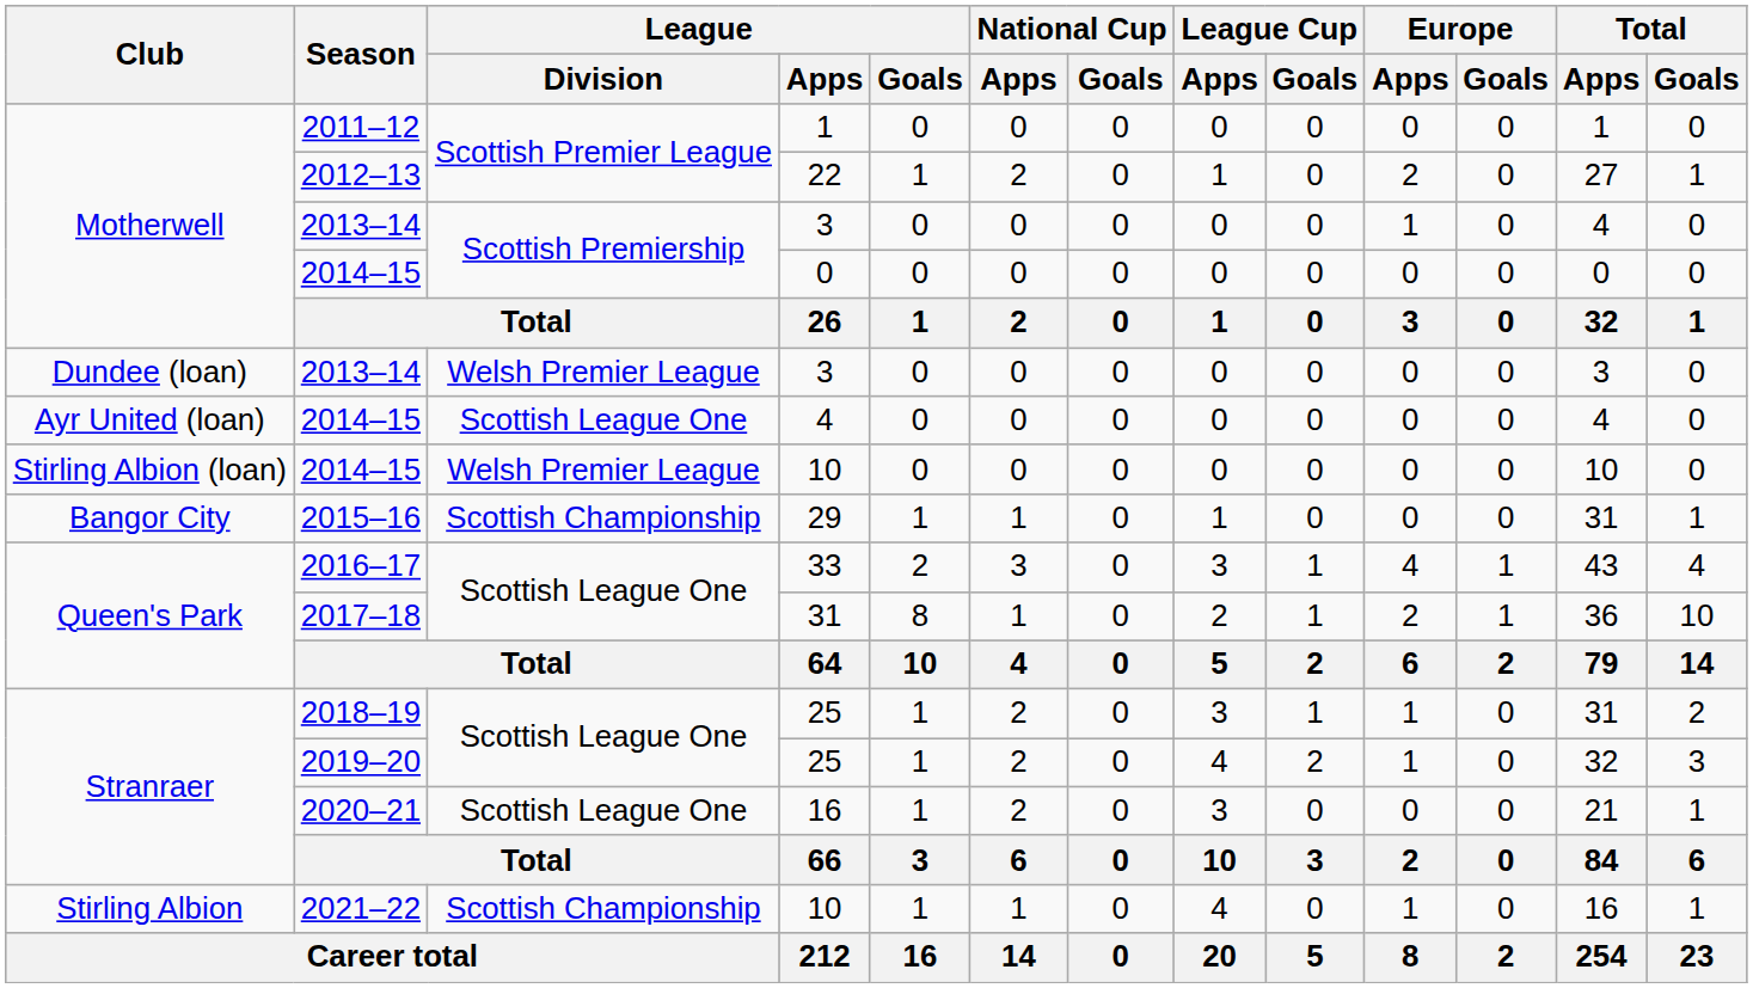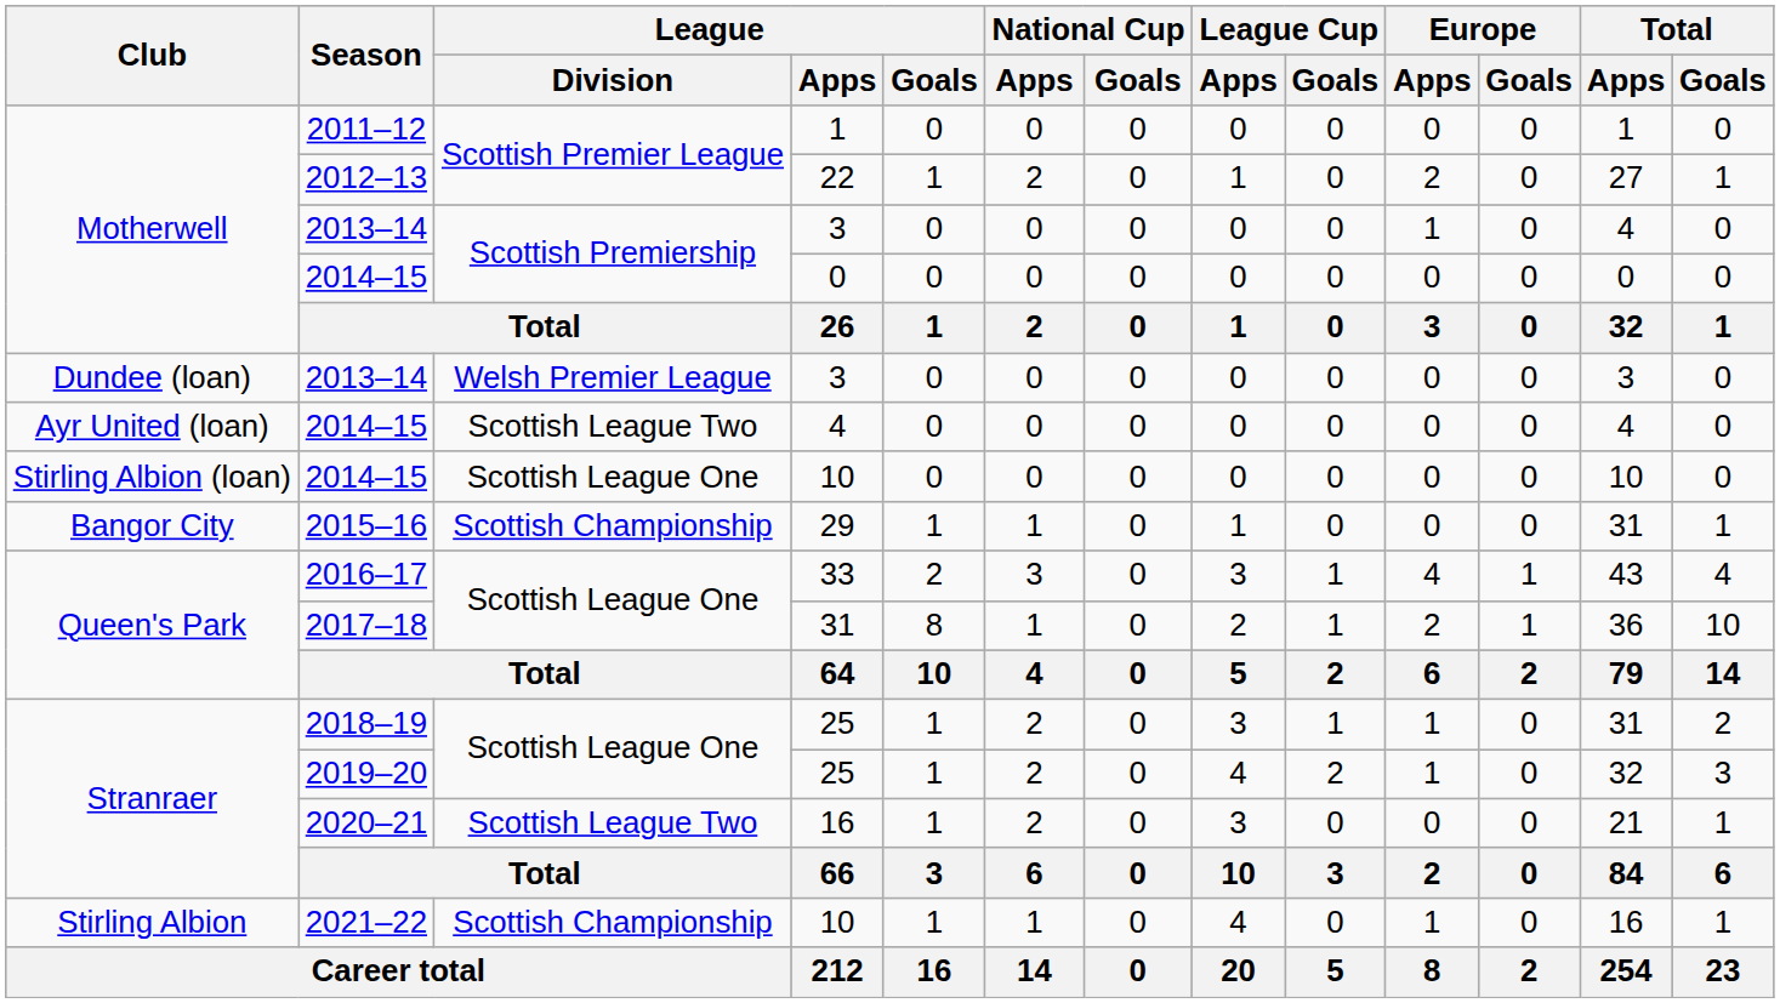 <table class="wikitable" style="text-align: center;">
 <tr>
 <th rowspan="2">Club</th>
 <th rowspan="2">Season</th>
 <th colspan="3">League</th>
 <th colspan="2">National Cup</th>
 <th colspan="2">League Cup</th>
 <th colspan="2">Europe</th>
 <th colspan="2">Total</th>
 </tr>
 <tr>
 <th>Division</th>
 <th>Apps</th>
 <th>Goals</th>
 <th>Apps</th>
 <th>Goals</th>
 <th>Apps</th>
 <th>Goals</th>
 <th>Apps</th>
 <th>Goals</th>
 <th>Apps</th>
 <th>Goals</th>
 </tr>
 <tr>
 <td rowspan="5"><a href='#'>Motherwell</a></td>
 <td><a href='#'>2011–12</a></td>
 <td rowspan="2"><a href='#'>Scottish Premier League</a></td>
 <td>1</td>
 <td>0</td>
 <td>0</td>
 <td>0</td>
 <td>0</td>
 <td>0</td>
 <td>0</td>
 <td>0</td>
 <td>1</td>
 <td>0</td>
 </tr>
 <tr>
 <td><a href='#'>2012–13</a></td>
 <td>22</td>
 <td>1</td>
 <td>2</td>
 <td>0</td>
 <td>1</td>
 <td>0</td>
 <td>2</td>
 <td>0</td>
 <td>27</td>
 <td>1</td>
 </tr>
 <tr>
 <td><a href='#'>2013–14</a></td>
 <td rowspan="2"><a href='#'>Scottish Premiership</a></td>
 <td>3</td>
 <td>0</td>
 <td>0</td>
 <td>0</td>
 <td>0</td>
 <td>0</td>
 <td>1</td>
 <td>0</td>
 <td>4</td>
 <td>0</td>
 </tr>
 <tr>
 <td><a href='#'>2014–15</a></td>
 <td>0</td>
 <td>0</td>
 <td>0</td>
 <td>0</td>
 <td>0</td>
 <td>0</td>
 <td>0</td>
 <td>0</td>
 <td>0</td>
 <td>0</td>
 </tr>
 <tr>
 <th colspan=2>Total</th>
 <th>26</th>
 <th>1</th>
 <th>2</th>
 <th>0</th>
 <th>1</th>
 <th>0</th>
 <th>3</th>
 <th>0</th>
 <th>32</th>
 <th>1</th>
 </tr>
 <tr>
 <td><a href='#'>Dundee</a> (loan)</td>
 <td><a href='#'>2013–14</a></td>
 <td><a href='#'>Welsh Premier League</a></td>
 <td>3</td>
 <td>0</td>
 <td>0</td>
 <td>0</td>
 <td>0</td>
 <td>0</td>
 <td>0</td>
 <td>0</td>
 <td>3</td>
 <td>0</td>
 </tr>
 <tr>
 <td><a href='#'>Ayr United</a> (loan)</td>
 <td><a href='#'>2014–15</a></td>
-<td><a href='#'>Scottish League One</a></td>
+<td>Scottish League Two</td>
 <td>4</td>
 <td>0</td>
 <td>0</td>
 <td>0</td>
 <td>0</td>
 <td>0</td>
 <td>0</td>
 <td>0</td>
 <td>4</td>
 <td>0</td>
 </tr>
 <tr>
 <td><a href='#'>Stirling Albion</a> (loan)</td>
 <td><a href='#'>2014–15</a></td>
-<td><a href='#'>Welsh Premier League</a></td>
+<td>Scottish League One</td>
 <td>10</td>
 <td>0</td>
 <td>0</td>
 <td>0</td>
 <td>0</td>
 <td>0</td>
 <td>0</td>
 <td>0</td>
 <td>10</td>
 <td>0</td>
 </tr>
 <tr>
 <td><a href='#'>Bangor City</a></td>
 <td><a href='#'>2015–16</a></td>
 <td><a href='#'>Scottish Championship</a></td>
 <td>29</td>
 <td>1</td>
 <td>1</td>
 <td>0</td>
 <td>1</td>
 <td>0</td>
 <td>0</td>
 <td>0</td>
 <td>31</td>
 <td>1</td>
 </tr>
 <tr>
 <td rowspan=3><a href='#'>Queen's Park</a></td>
 <td><a href='#'>2016–17</a></td>
 <td rowspan="2">Scottish League One</td>
 <td>33</td>
 <td>2</td>
 <td>3</td>
 <td>0</td>
 <td>3</td>
 <td>1</td>
 <td>4</td>
 <td>1</td>
 <td>43</td>
 <td>4</td>
 </tr>
 <tr>
 <td><a href='#'>2017–18</a></td>
 <td>31</td>
 <td>8</td>
 <td>1</td>
 <td>0</td>
 <td>2</td>
 <td>1</td>
 <td>2</td>
 <td>1</td>
 <td>36</td>
 <td>10</td>
 </tr>
 <tr>
 <th colspan=2>Total</th>
 <th>64</th>
 <th>10</th>
 <th>4</th>
 <th>0</th>
 <th>5</th>
 <th>2</th>
 <th>6</th>
 <th>2</th>
 <th>79</th>
 <th>14</th>
 </tr>
 <tr>
 <td rowspan=4><a href='#'>Stranraer</a></td>
 <td><a href='#'>2018–19</a></td>
 <td rowspan="2">Scottish League One</td>
 <td>25</td>
 <td>1</td>
 <td>2</td>
 <td>0</td>
 <td>3</td>
 <td>1</td>
 <td>1</td>
 <td>0</td>
 <td>31</td>
 <td>2</td>
 </tr>
 <tr>
 <td><a href='#'>2019–20</a></td>
 <td>25</td>
 <td>1</td>
 <td>2</td>
 <td>0</td>
 <td>4</td>
 <td>2</td>
 <td>1</td>
 <td>0</td>
 <td>32</td>
 <td>3</td>
 </tr>
 <tr>
 <td><a href='#'>2020–21</a></td>
-<td>Scottish League One</td>
+<td><a href='#'>Scottish League Two</a></td>
 <td>16</td>
 <td>1</td>
 <td>2</td>
 <td>0</td>
 <td>3</td>
 <td>0</td>
 <td>0</td>
 <td>0</td>
 <td>21</td>
 <td>1</td>
 </tr>
 <tr>
 <th colspan=2>Total</th>
 <th>66</th>
 <th>3</th>
 <th>6</th>
 <th>0</th>
 <th>10</th>
 <th>3</th>
 <th>2</th>
 <th>0</th>
 <th>84</th>
 <th>6</th>
 </tr>
 <tr>
 <td><a href='#'>Stirling Albion</a></td>
 <td><a href='#'>2021–22</a></td>
 <td><a href='#'>Scottish Championship</a></td>
 <td>10</td>
 <td>1</td>
 <td>1</td>
 <td>0</td>
 <td>4</td>
 <td>0</td>
 <td>1</td>
 <td>0</td>
 <td>16</td>
 <td>1</td>
 </tr>
 <tr>
 <th colspan=3>Career total</th>
 <th>212</th>
 <th>16</th>
 <th>14</th>
 <th>0</th>
 <th>20</th>
 <th>5</th>
 <th>8</th>
 <th>2</th>
 <th>254</th>
 <th>23</th>
 </tr>
 </table>
